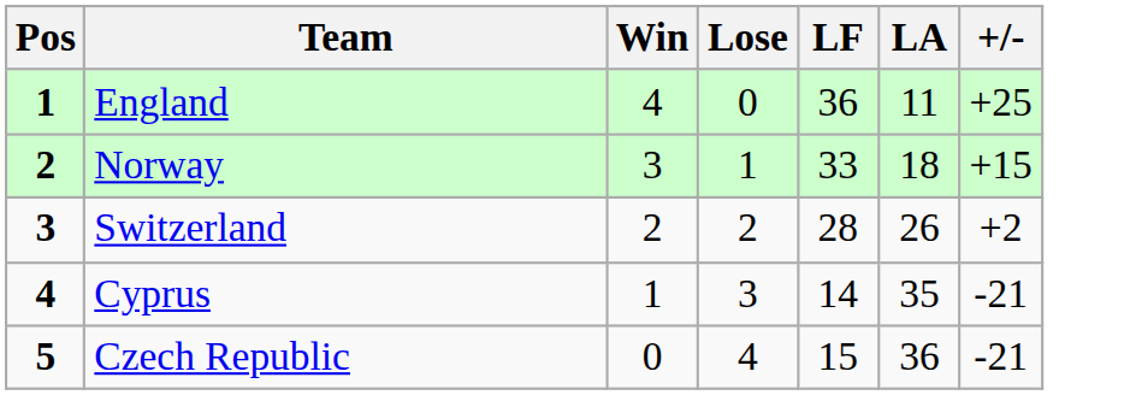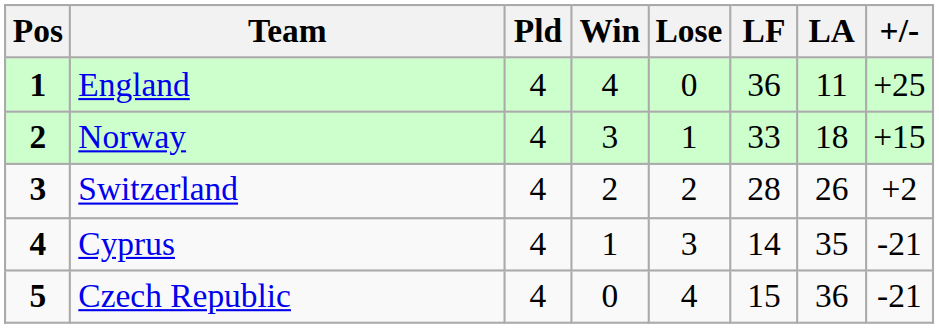 <table class="wikitable" style="font-size: 100%">
 <tr>
 <th width=20>Pos</th>
 <th width=200>Team</th>
+<th width=25>Pld</th>
 <th width=25>Win</th>
 <th width=25>Lose</th>
 <th width=25>LF</th>
 <th width=25>LA</th>
 <th width=25>+/-</th>
 </tr>
 <tr align=center style="background: #ccffcc;">
 <td><strong>1</strong></td>
 <td align="left"> <a href='#'>England</a></td>
 <td>4</td>
+<td>4</td>
 <td>0</td>
 <td>36</td>
 <td>11</td>
 <td>+25</td>
 </tr>
 <tr align=center style="background: #ccffcc;">
 <td><strong>2</strong></td>
 <td align="left"> <a href='#'>Norway</a></td>
+<td>4</td>
 <td>3</td>
 <td>1</td>
 <td>33</td>
 <td>18</td>
 <td>+15</td>
 </tr>
 <tr align=center>
 <td><strong>3</strong></td>
 <td align="left"> <a href='#'>Switzerland</a></td>
+<td>4</td>
 <td>2</td>
 <td>2</td>
 <td>28</td>
 <td>26</td>
 <td>+2</td>
 </tr>
 <tr align=center>
 <td><strong>4</strong></td>
 <td align="left"> <a href='#'>Cyprus</a></td>
+<td>4</td>
 <td>1</td>
 <td>3</td>
 <td>14</td>
 <td>35</td>
 <td>-21</td>
 </tr>
 <tr align=center>
 <td><strong>5</strong></td>
 <td align="left"> <a href='#'>Czech Republic</a></td>
+<td>4</td>
 <td>0</td>
 <td>4</td>
 <td>15</td>
 <td>36</td>
 <td>-21</td>
 </tr>
 </table>
